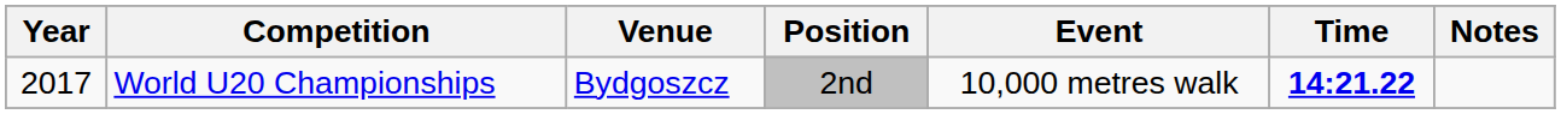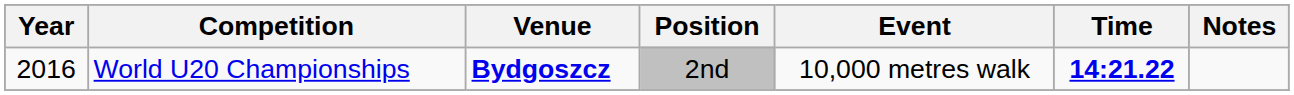 <table class="wikitable" width=55% style="font-size:90%; text-align:center;">
 <tr>
 <th>Year</th>
 <th>Competition</th>
 <th>Venue</th>
 <th>Position</th>
 <th>Event</th>
 <th>Time</th>
 <th>Notes</th>
 </tr>
 <tr>
-<td>2017</td>
+<td>2016</td>
 <td align=left><a href='#'>World U20 Championships</a></td>
-<td align=left> <a href='#'>Bydgoszcz</a></td>
+<td align=left><strong> <a href='#'>Bydgoszcz</a></strong></td>
 <td bgcolor=silver>2nd</td>
 <td>10,000 metres walk</td>
 <td><strong><a href='#'>14:21.22</a></strong></td>
 <td></td>
 </tr>
 </table>
